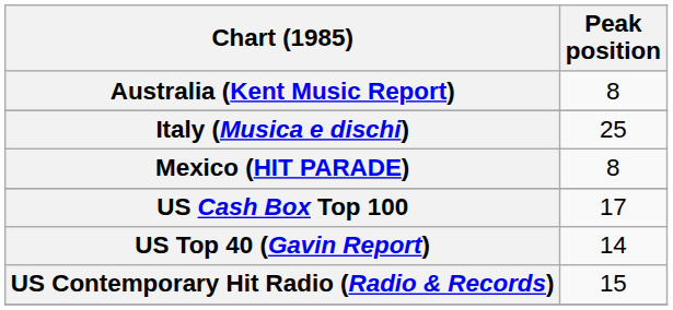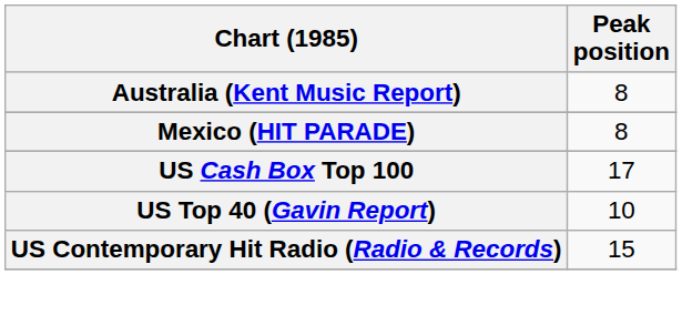 <table class="wikitable sortable plainrowheaders" style="text-align:center">
 <tr>
 <th>Chart (1985)</th>
 <th>Peak<br>position</th>
 </tr>
 <tr>
 <th scope="row">Australia (<a href='#'>Kent Music Report</a>)</th>
 <td>8</td>
 </tr>
 <tr>
-</tr>
-<tr>
-<th scope="row">Italy (<em><a href='#'>Musica e dischi</a></em>)</th>
-<td>25</td>
 </tr>
 <tr>
 <th scope="row">Mexico (<a href='#'>HIT PARADE</a>)</th>
 <td align="center">8</td>
 </tr>
 <tr>
 </tr>
 <tr>
 </tr>
 <tr>
 <th scope="row">US <em><a href='#'>Cash Box</a></em> Top 100</th>
 <td>17</td>
 </tr>
 <tr>
 <th scope="row">US Top 40 (<em><a href='#'>Gavin Report</a></em>)</th>
-<td>14</td>
+<td>10</td>
 </tr>
 <tr>
 <th scope="row">US Contemporary Hit Radio (<em><a href='#'>Radio & Records</a></em>)</th>
 <td>15</td>
 </tr>
 <tr>
 </tr>
 </table>
